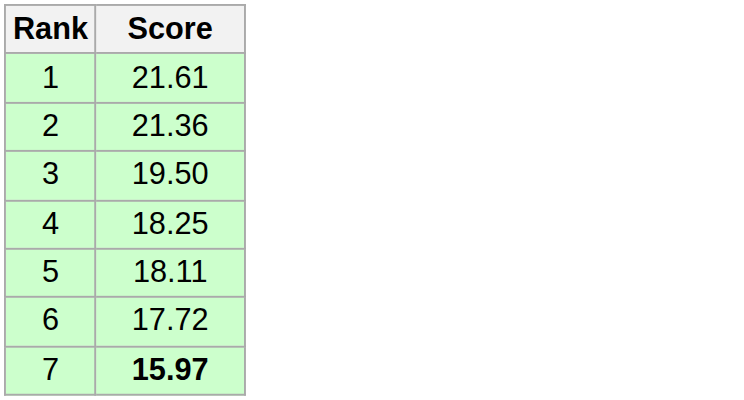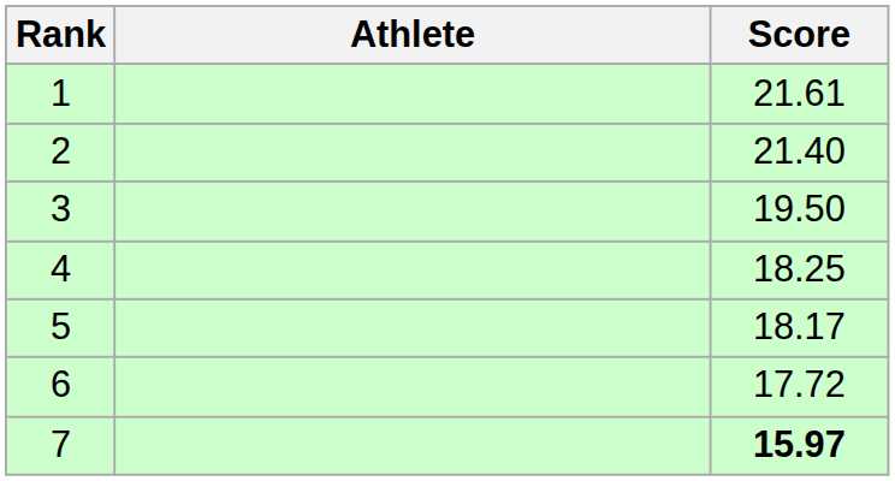 <table class=wikitable style="text-align:center">
 <tr>
 <th width=40>Rank</th>
+<th width=250>Athlete</th>
 <th width=70>Score</th>
 </tr>
 <tr bgcolor="ccffcc">
 <td>1</td>
+<td align=left></td>
 <td>21.61</td>
 </tr>
 <tr bgcolor="ccffcc">
 <td>2</td>
-<td>21.36</td>
+<td align=left></td>
+<td>21.40</td>
 </tr>
 <tr bgcolor="ccffcc">
 <td>3</td>
+<td align=left></td>
 <td>19.50</td>
 </tr>
 <tr bgcolor="ccffcc">
 <td>4</td>
+<td align=left></td>
 <td>18.25</td>
 </tr>
 <tr bgcolor="ccffcc">
 <td>5</td>
-<td>18.11</td>
+<td align=left></td>
+<td>18.17</td>
 </tr>
 <tr bgcolor="ccffcc">
 <td>6</td>
+<td align=left></td>
 <td>17.72</td>
 </tr>
 <tr bgcolor="ccffcc">
 <td>7</td>
+<td align=left></td>
 <td><strong>15.97</strong></td>
 </tr>
 </table>
